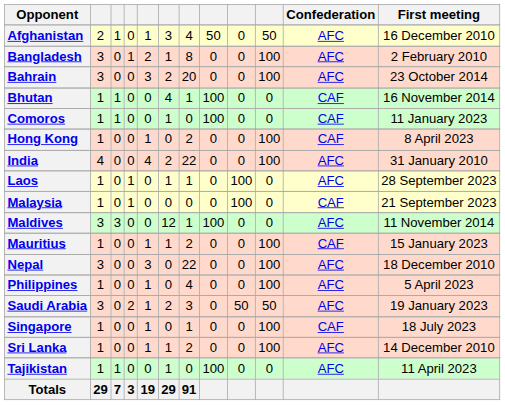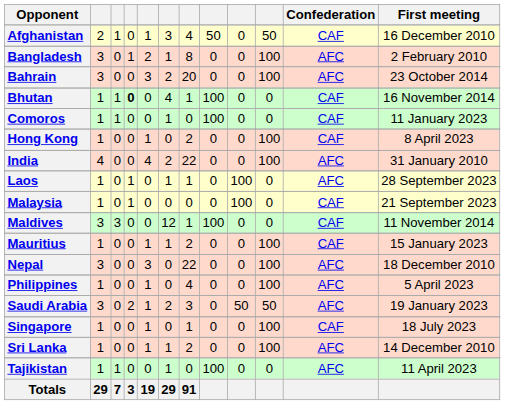 <table class="wikitable plainrowheaders sortable" style="text-align:center">
 <tr>
 <th scope="col">Opponent</th>
 <th scope="col"></th>
 <th scope="col"></th>
 <th scope="col"></th>
 <th scope="col"></th>
 <th scope="col"></th>
 <th scope="col"></th>
 <th scope="col"></th>
 <th scope="col"></th>
 <th scope="col"></th>
 <th>Confederation</th>
 <th>First meeting</th>
 </tr>
 <tr>
 </tr>
 <tr bgcolor=FFFFCC>
 <th scope="row" style="text-align:left;"><strong></strong> <a href='#'>Afghanistan</a></th>
 <td>2</td>
 <td>1</td>
 <td>0</td>
 <td>1</td>
 <td>3</td>
 <td>4</td>
 <td>50</td>
 <td>0</td>
 <td>50</td>
-<td><a href='#'>AFC</a></td>
+<td><a href='#'>CAF</a></td>
 <td>16 December 2010</td>
 </tr>
 <tr>
 </tr>
 <tr bgcolor=FFDACC>
 <th scope="row" style="text-align:left;"><strong></strong> <a href='#'>Bangladesh</a></th>
 <td>3</td>
 <td>0</td>
 <td>1</td>
 <td>2</td>
 <td>1</td>
 <td>8</td>
 <td>0</td>
 <td>0</td>
 <td>100</td>
 <td><a href='#'>AFC</a></td>
 <td>2 February 2010</td>
 </tr>
 <tr>
 </tr>
 <tr bgcolor=FFDACC>
 <th scope="row" style="text-align:left;"><strong></strong> <a href='#'>Bahrain</a></th>
 <td>3</td>
 <td>0</td>
 <td>0</td>
 <td>3</td>
 <td>2</td>
 <td>20</td>
 <td>0</td>
 <td>0</td>
 <td>100</td>
 <td><a href='#'>AFC</a></td>
 <td>23 October 2014</td>
 </tr>
 <tr>
 </tr>
 <tr bgcolor=CCFFCC>
 <th scope="row" style="text-align:left;"><strong></strong> <a href='#'>Bhutan</a></th>
 <td>1</td>
 <td>1</td>
-<td>0</td>
+<td><strong>0</strong></td>
 <td>0</td>
 <td>4</td>
 <td>1</td>
 <td>100</td>
 <td>0</td>
 <td>0</td>
 <td><a href='#'>CAF</a></td>
 <td>16 November 2014</td>
 </tr>
 <tr>
 </tr>
 <tr bgcolor=CCFFCC>
 <th scope="row" style="text-align:left;"><strong></strong> <a href='#'>Comoros</a></th>
 <td>1</td>
 <td>1</td>
 <td>0</td>
 <td>0</td>
 <td>1</td>
 <td>0</td>
 <td>100</td>
 <td>0</td>
 <td>0</td>
 <td><a href='#'>CAF</a></td>
 <td>11 January 2023</td>
 </tr>
 <tr>
 </tr>
 <tr bgcolor=FFDACC>
 <th scope="row" style="text-align:left;"><strong></strong> <a href='#'>Hong Kong</a></th>
 <td>1</td>
 <td>0</td>
 <td>0</td>
 <td>1</td>
 <td>0</td>
 <td>2</td>
 <td>0</td>
 <td>0</td>
 <td>100</td>
 <td><a href='#'>CAF</a></td>
 <td>8 April 2023</td>
 </tr>
 <tr>
 </tr>
 <tr bgcolor=FFDACC>
 <th scope="row" style="text-align:left;"><strong></strong> <a href='#'>India</a></th>
 <td>4</td>
 <td>0</td>
 <td>0</td>
 <td>4</td>
 <td>2</td>
 <td>22</td>
 <td>0</td>
 <td>0</td>
 <td>100</td>
 <td><a href='#'>AFC</a></td>
 <td>31 January 2010</td>
 </tr>
 <tr>
 </tr>
 <tr bgcolor=FFFFCC>
 <th scope="row" style="text-align:left;"><strong></strong> <a href='#'>Laos</a></th>
 <td>1</td>
 <td>0</td>
 <td>1</td>
 <td>0</td>
 <td>1</td>
 <td>1</td>
 <td>0</td>
 <td>100</td>
 <td>0</td>
 <td><a href='#'>AFC</a></td>
 <td>28 September 2023</td>
 </tr>
 <tr>
 </tr>
 <tr bgcolor=FFFFCC>
 <th scope="row" style="text-align:left;"><strong></strong> <a href='#'>Malaysia</a></th>
 <td>1</td>
 <td>0</td>
 <td>1</td>
 <td>0</td>
 <td>0</td>
 <td>0</td>
 <td>0</td>
 <td>100</td>
 <td>0</td>
 <td><a href='#'>CAF</a></td>
 <td>21 September 2023</td>
 </tr>
 <tr>
 </tr>
 <tr bgcolor=CCFFCC>
 <th scope="row" style="text-align:left;"><strong></strong> <a href='#'>Maldives</a></th>
 <td>3</td>
 <td>3</td>
 <td>0</td>
 <td>0</td>
 <td>12</td>
 <td>1</td>
 <td>100</td>
 <td>0</td>
 <td>0</td>
-<td><a href='#'>AFC</a></td>
+<td><a href='#'>CAF</a></td>
 <td>11 November 2014</td>
 </tr>
 <tr>
 </tr>
 <tr bgcolor=FFDACC>
 <th scope="row" style="text-align:left;"><strong></strong> <a href='#'>Mauritius</a></th>
 <td>1</td>
 <td>0</td>
 <td>0</td>
 <td>1</td>
 <td>1</td>
 <td>2</td>
 <td>0</td>
 <td>0</td>
 <td>100</td>
 <td><a href='#'>CAF</a></td>
 <td>15 January 2023</td>
 </tr>
 <tr>
 </tr>
 <tr bgcolor=FFDACC>
 <th scope="row" style="text-align:left;"><strong></strong> <a href='#'>Nepal</a></th>
 <td>3</td>
 <td>0</td>
 <td>0</td>
 <td>3</td>
 <td>0</td>
 <td>22</td>
 <td>0</td>
 <td>0</td>
 <td>100</td>
 <td><a href='#'>AFC</a></td>
 <td>18 December 2010</td>
 </tr>
 <tr>
 </tr>
 <tr bgcolor=FFDACC>
 <th scope="row" style="text-align:left;"><strong></strong> <a href='#'>Philippines</a></th>
 <td>1</td>
 <td>0</td>
 <td>0</td>
 <td>1</td>
 <td>0</td>
 <td>4</td>
 <td>0</td>
 <td>0</td>
 <td>100</td>
 <td><a href='#'>AFC</a></td>
 <td>5 April 2023</td>
 </tr>
 <tr>
 </tr>
 <tr bgcolor=FFDACC>
 <th scope="row" style="text-align:left;"><strong></strong> <a href='#'>Saudi Arabia</a></th>
 <td>3</td>
 <td>0</td>
 <td>2</td>
 <td>1</td>
 <td>2</td>
 <td>3</td>
 <td>0</td>
 <td>50</td>
 <td>50</td>
 <td><a href='#'>AFC</a></td>
 <td>19 January 2023</td>
 </tr>
 <tr>
 </tr>
 <tr bgcolor=FFDACC>
 <th scope="row" style="text-align:left;"><strong></strong> <a href='#'>Singapore</a></th>
 <td>1</td>
 <td>0</td>
 <td>0</td>
 <td>1</td>
 <td>0</td>
 <td>1</td>
 <td>0</td>
 <td>0</td>
 <td>100</td>
 <td><a href='#'>CAF</a></td>
 <td>18 July 2023</td>
 </tr>
 <tr>
 </tr>
 <tr bgcolor=FFDACC>
 <th scope="row" style="text-align:left;"><strong></strong> <a href='#'>Sri Lanka</a></th>
 <td>1</td>
 <td>0</td>
 <td>0</td>
 <td>1</td>
 <td>1</td>
 <td>2</td>
 <td>0</td>
 <td>0</td>
 <td>100</td>
 <td><a href='#'>AFC</a></td>
 <td>14 December 2010</td>
 </tr>
 <tr>
 </tr>
 <tr bgcolor=CCFFCC>
 <th scope="row" style="text-align:left;"><strong></strong> <a href='#'>Tajikistan</a></th>
 <td>1</td>
 <td>1</td>
 <td>0</td>
 <td>0</td>
 <td>1</td>
 <td>0</td>
 <td>100</td>
 <td>0</td>
 <td>0</td>
 <td><a href='#'>AFC</a></td>
 <td>11 April 2023</td>
 </tr>
 <tr class="sortbottom">
 <th>Totals</th>
 <th>29</th>
 <th>7</th>
 <th>3</th>
 <th>19</th>
 <th>29</th>
 <th>91</th>
 <th></th>
 <th></th>
 <th></th>
 <th></th>
 <th></th>
 </tr>
 </table>
